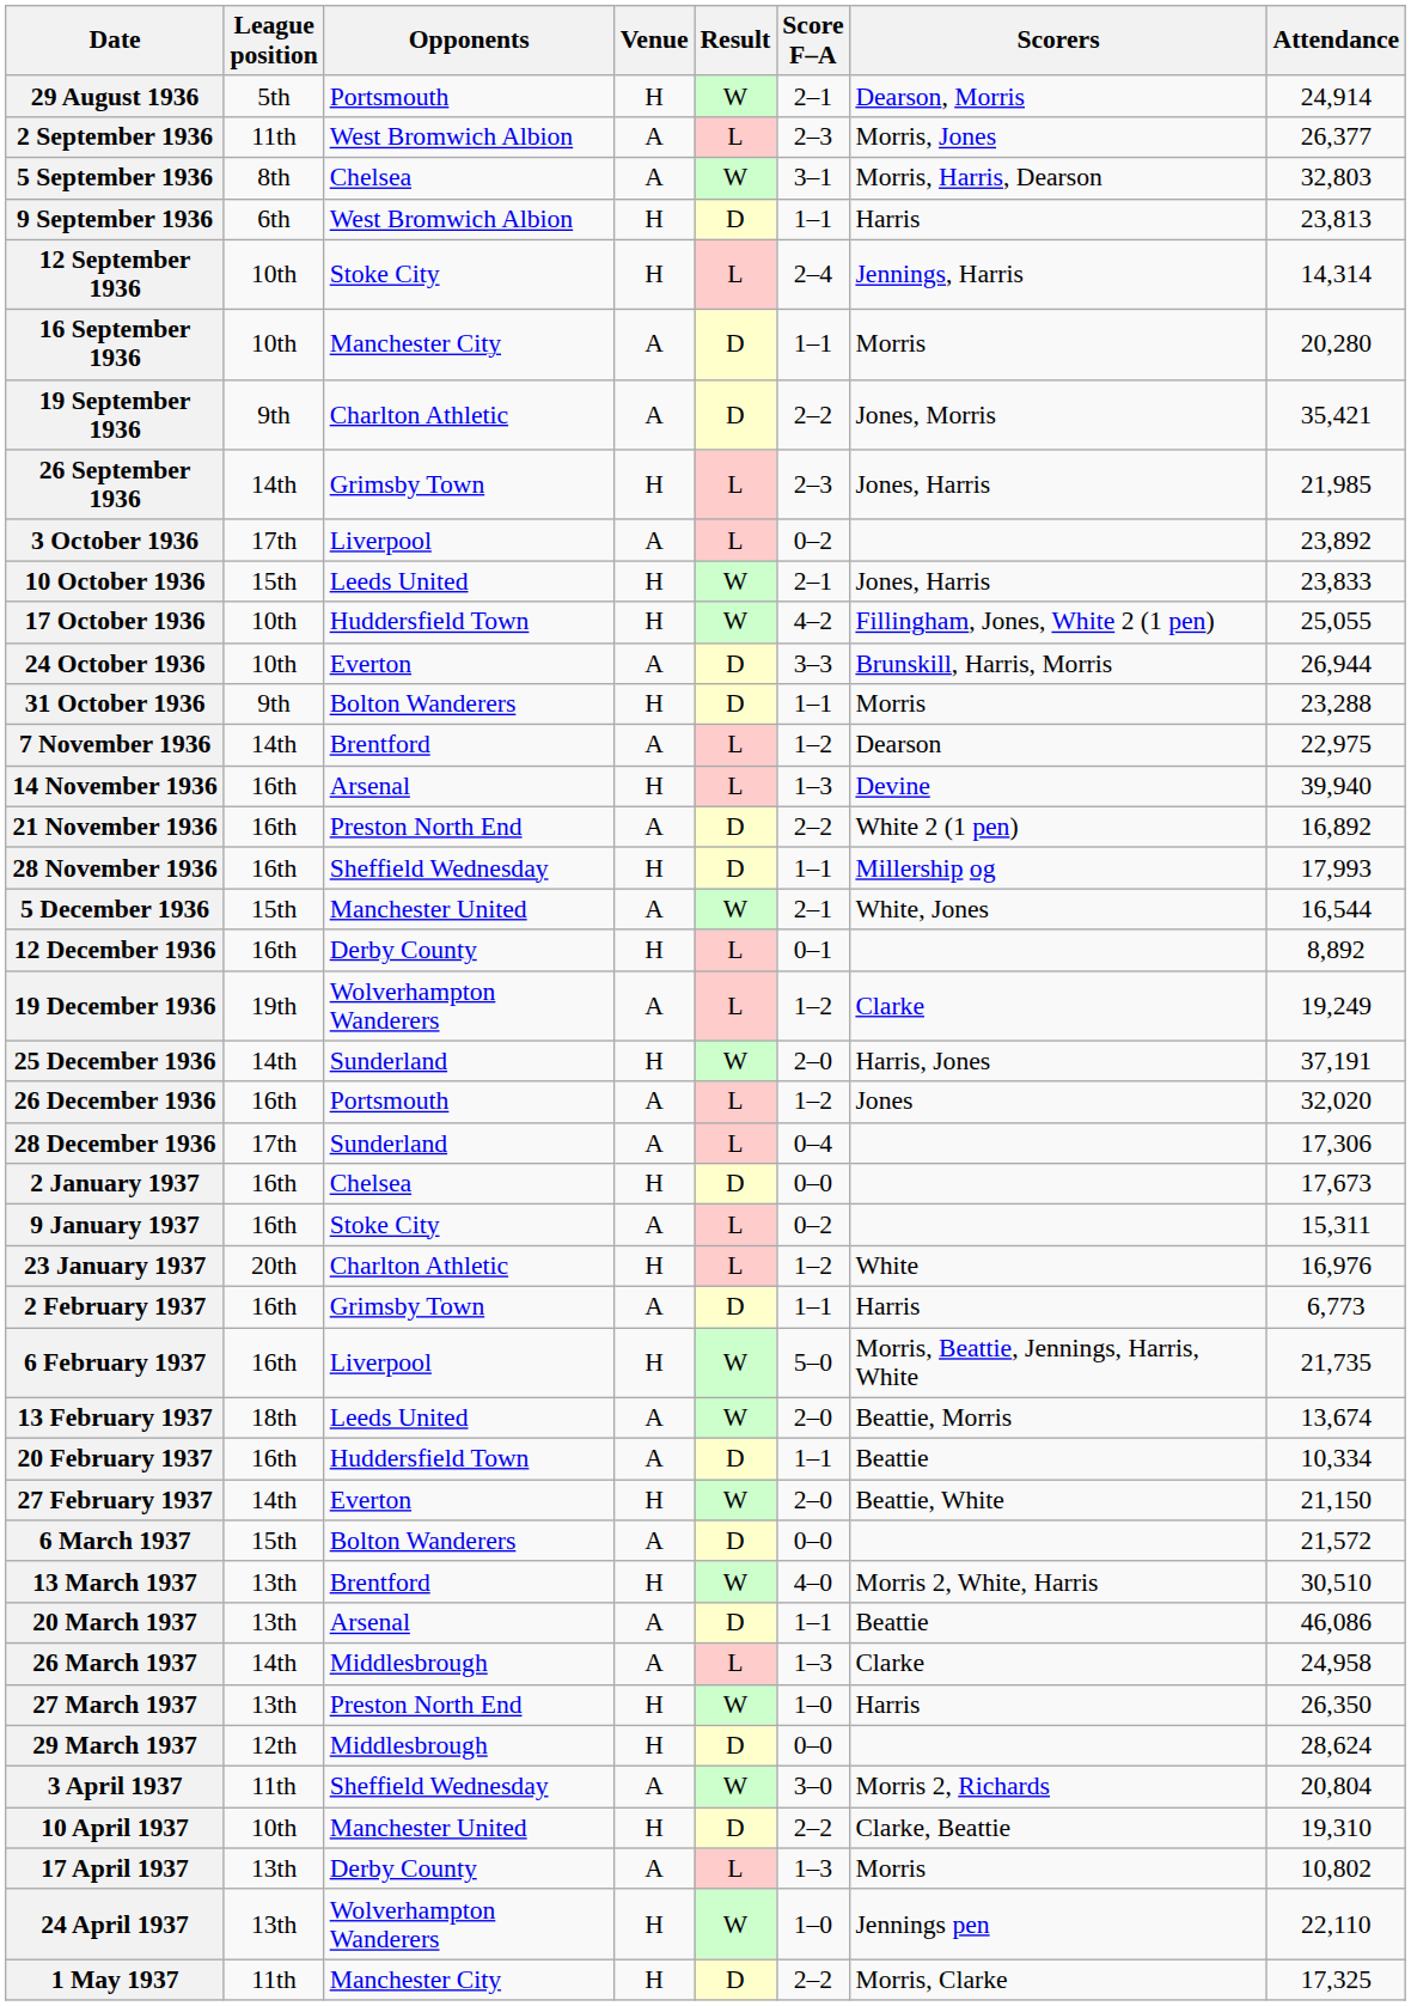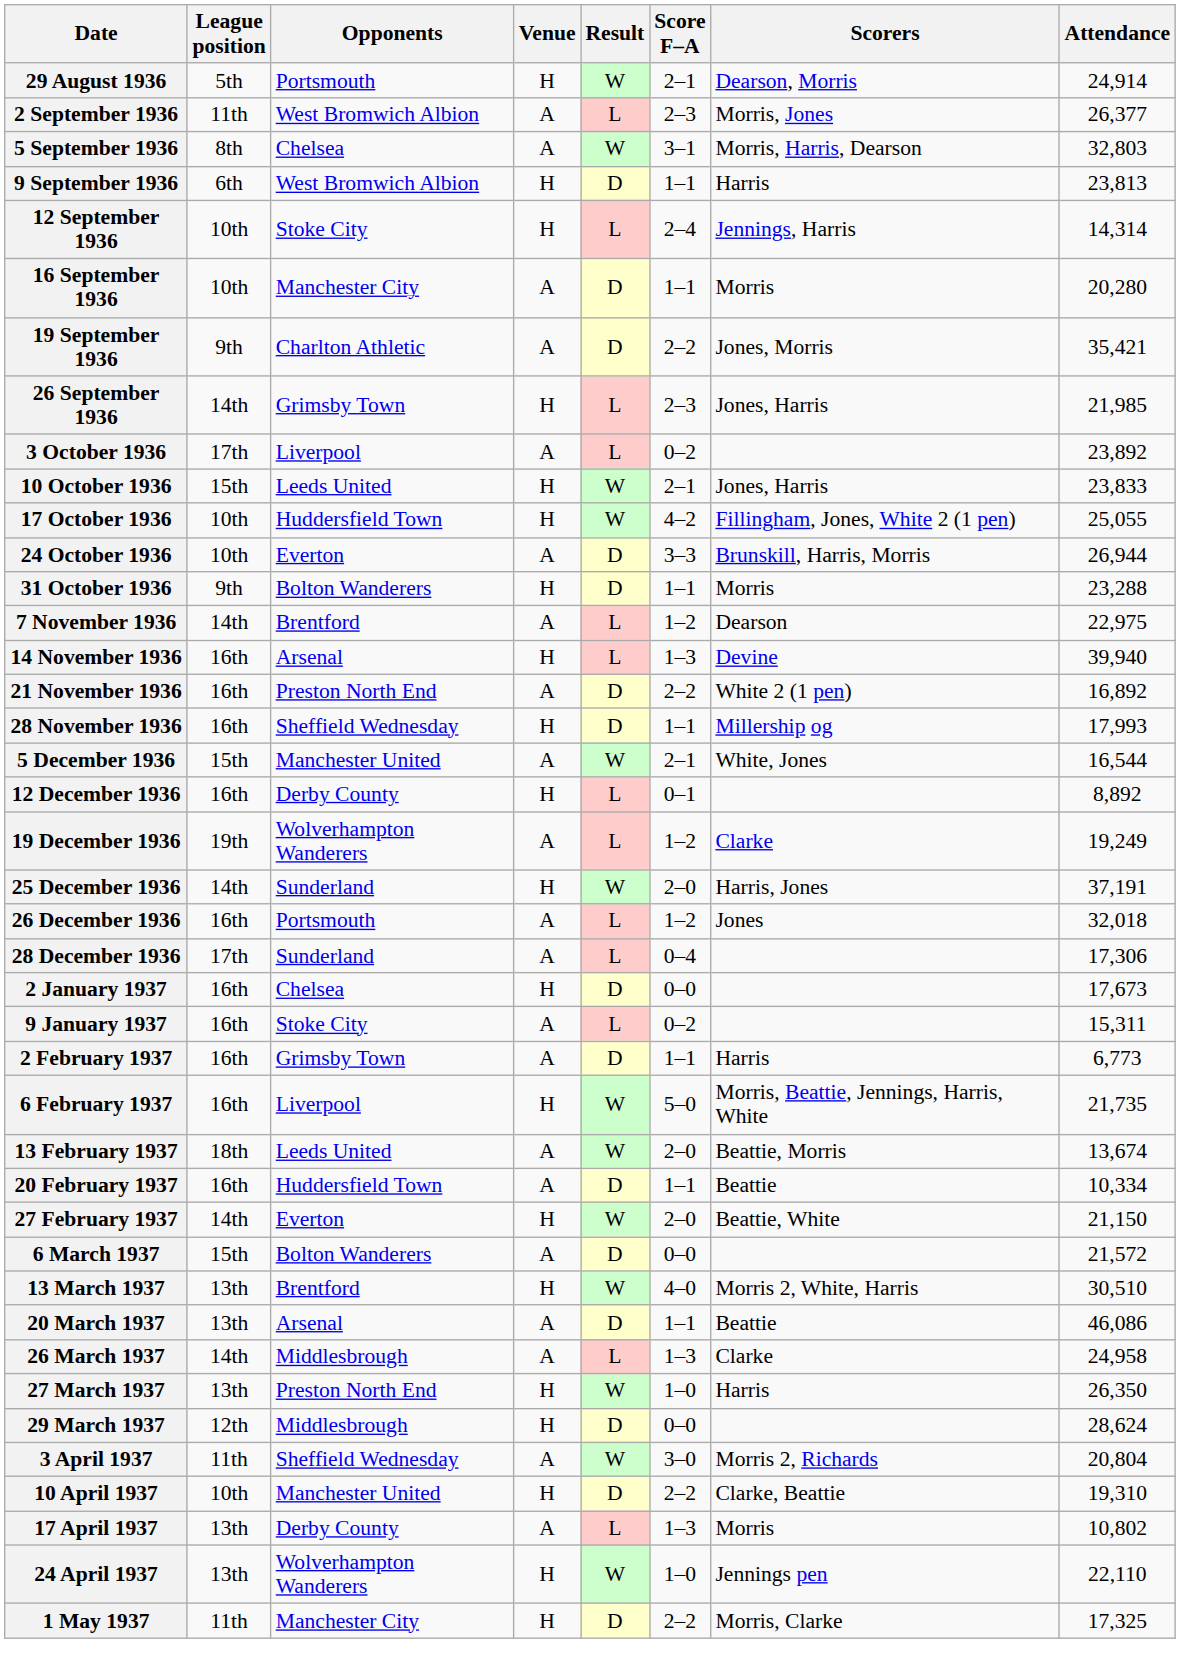 <table class="wikitable plainrowheaders" style="text-align:center">
 <tr>
 <th scope="col">Date</th>
 <th scope="col">League<br>position</th>
 <th scope="col">Opponents</th>
 <th scope="col">Venue</th>
 <th scope="col">Result</th>
 <th scope="col">Score<br>F–A</th>
 <th scope="col">Scorers</th>
 <th scope="col">Attendance</th>
 </tr>
 <tr>
 <th scope="row">29 August 1936</th>
 <td>5th</td>
 <td align="left"><a href='#'>Portsmouth</a></td>
 <td>H</td>
 <td style=background:#cfc>W</td>
 <td>2–1</td>
 <td align="left"><a href='#'>Dearson</a>, <a href='#'>Morris</a></td>
 <td>24,914</td>
 </tr>
 <tr>
 <th scope="row">2 September 1936</th>
 <td>11th</td>
 <td align="left"><a href='#'>West Bromwich Albion</a></td>
 <td>A</td>
 <td style=background:#fcc>L</td>
 <td>2–3</td>
 <td align="left">Morris, <a href='#'>Jones</a></td>
 <td>26,377</td>
 </tr>
 <tr>
 <th scope="row">5 September 1936</th>
 <td>8th</td>
 <td align="left"><a href='#'>Chelsea</a></td>
 <td>A</td>
 <td style=background:#cfc>W</td>
 <td>3–1</td>
 <td align="left">Morris, <a href='#'>Harris</a>, Dearson</td>
 <td>32,803</td>
 </tr>
 <tr>
 <th scope="row">9 September 1936</th>
 <td>6th</td>
 <td align="left"><a href='#'>West Bromwich Albion</a></td>
 <td>H</td>
 <td style=background:#ffc>D</td>
 <td>1–1</td>
 <td align="left">Harris</td>
 <td>23,813</td>
 </tr>
 <tr>
 <th scope="row">12 September 1936</th>
 <td>10th</td>
 <td align="left"><a href='#'>Stoke City</a></td>
 <td>H</td>
 <td style=background:#fcc>L</td>
 <td>2–4</td>
 <td align="left"><a href='#'>Jennings</a>, Harris</td>
 <td>14,314</td>
 </tr>
 <tr>
 <th scope="row">16 September 1936</th>
 <td>10th</td>
 <td align="left"><a href='#'>Manchester City</a></td>
 <td>A</td>
 <td style=background:#ffc>D</td>
 <td>1–1</td>
 <td align="left">Morris</td>
 <td>20,280</td>
 </tr>
 <tr>
 <th scope="row">19 September 1936</th>
 <td>9th</td>
 <td align="left"><a href='#'>Charlton Athletic</a></td>
 <td>A</td>
 <td style=background:#ffc>D</td>
 <td>2–2</td>
 <td align="left">Jones, Morris</td>
 <td>35,421</td>
 </tr>
 <tr>
 <th scope="row">26 September 1936</th>
 <td>14th</td>
 <td align="left"><a href='#'>Grimsby Town</a></td>
 <td>H</td>
 <td style=background:#fcc>L</td>
 <td>2–3</td>
 <td align="left">Jones, Harris</td>
 <td>21,985</td>
 </tr>
 <tr>
 <th scope="row">3 October 1936</th>
 <td>17th</td>
 <td align="left"><a href='#'>Liverpool</a></td>
 <td>A</td>
 <td style=background:#fcc>L</td>
 <td>0–2</td>
 <td align="left"></td>
 <td>23,892</td>
 </tr>
 <tr>
 <th scope="row">10 October 1936</th>
 <td>15th</td>
 <td align="left"><a href='#'>Leeds United</a></td>
 <td>H</td>
 <td style=background:#cfc>W</td>
 <td>2–1</td>
 <td align="left">Jones, Harris</td>
 <td>23,833</td>
 </tr>
 <tr>
 <th scope="row">17 October 1936</th>
 <td>10th</td>
 <td align="left"><a href='#'>Huddersfield Town</a></td>
 <td>H</td>
 <td style=background:#cfc>W</td>
 <td>4–2</td>
 <td align="left"><a href='#'>Fillingham</a>, Jones, <a href='#'>White</a> 2 (1 <a href='#'>pen</a>)</td>
 <td>25,055</td>
 </tr>
 <tr>
 <th scope="row">24 October 1936</th>
 <td>10th</td>
 <td align="left"><a href='#'>Everton</a></td>
 <td>A</td>
 <td style=background:#ffc>D</td>
 <td>3–3</td>
 <td align="left"><a href='#'>Brunskill</a>, Harris, Morris</td>
 <td>26,944</td>
 </tr>
 <tr>
 <th scope="row">31 October 1936</th>
 <td>9th</td>
 <td align="left"><a href='#'>Bolton Wanderers</a></td>
 <td>H</td>
 <td style=background:#ffc>D</td>
 <td>1–1</td>
 <td align="left">Morris</td>
 <td>23,288</td>
 </tr>
 <tr>
 <th scope="row">7 November 1936</th>
 <td>14th</td>
 <td align="left"><a href='#'>Brentford</a></td>
 <td>A</td>
 <td style=background:#fcc>L</td>
 <td>1–2</td>
 <td align="left">Dearson</td>
 <td>22,975</td>
 </tr>
 <tr>
 <th scope="row">14 November 1936</th>
 <td>16th</td>
 <td align="left"><a href='#'>Arsenal</a></td>
 <td>H</td>
 <td style=background:#fcc>L</td>
 <td>1–3</td>
 <td align="left"><a href='#'>Devine</a></td>
 <td>39,940</td>
 </tr>
 <tr>
 <th scope="row">21 November 1936</th>
 <td>16th</td>
 <td align="left"><a href='#'>Preston North End</a></td>
 <td>A</td>
 <td style=background:#ffc>D</td>
 <td>2–2</td>
 <td align="left">White 2 (1 <a href='#'>pen</a>)</td>
 <td>16,892</td>
 </tr>
 <tr>
 <th scope="row">28 November 1936</th>
 <td>16th</td>
 <td align="left"><a href='#'>Sheffield Wednesday</a></td>
 <td>H</td>
 <td style=background:#ffc>D</td>
 <td>1–1</td>
 <td align="left"><a href='#'>Millership</a> <a href='#'>og</a></td>
 <td>17,993</td>
 </tr>
 <tr>
 <th scope="row">5 December 1936</th>
 <td>15th</td>
 <td align="left"><a href='#'>Manchester United</a></td>
 <td>A</td>
 <td style=background:#cfc>W</td>
 <td>2–1</td>
 <td align="left">White, Jones</td>
 <td>16,544</td>
 </tr>
 <tr>
 <th scope="row">12 December 1936</th>
 <td>16th</td>
 <td align="left"><a href='#'>Derby County</a></td>
 <td>H</td>
 <td style=background:#fcc>L</td>
 <td>0–1</td>
 <td align="left"></td>
 <td>8,892</td>
 </tr>
 <tr>
 <th scope="row">19 December 1936</th>
 <td>19th</td>
 <td align="left"><a href='#'>Wolverhampton Wanderers</a></td>
 <td>A</td>
 <td style=background:#fcc>L</td>
 <td>1–2</td>
 <td align="left"><a href='#'>Clarke</a></td>
 <td>19,249</td>
 </tr>
 <tr>
 <th scope="row">25 December 1936</th>
 <td>14th</td>
 <td align="left"><a href='#'>Sunderland</a></td>
 <td>H</td>
 <td style=background:#cfc>W</td>
 <td>2–0</td>
 <td align="left">Harris, Jones</td>
 <td>37,191</td>
 </tr>
 <tr>
 <th scope="row">26 December 1936</th>
 <td>16th</td>
 <td align="left"><a href='#'>Portsmouth</a></td>
 <td>A</td>
 <td style=background:#fcc>L</td>
 <td>1–2</td>
 <td align="left">Jones</td>
-<td>32,020</td>
+<td>32,018</td>
 </tr>
 <tr>
 <th scope="row">28 December 1936</th>
 <td>17th</td>
 <td align="left"><a href='#'>Sunderland</a></td>
 <td>A</td>
 <td style=background:#fcc>L</td>
 <td>0–4</td>
 <td align="left"></td>
 <td>17,306</td>
 </tr>
 <tr>
 <th scope="row">2 January 1937</th>
 <td>16th</td>
 <td align="left"><a href='#'>Chelsea</a></td>
 <td>H</td>
 <td style=background:#ffc>D</td>
 <td>0–0</td>
 <td align="left"></td>
 <td>17,673</td>
 </tr>
 <tr>
 <th scope="row">9 January 1937</th>
 <td>16th</td>
 <td align="left"><a href='#'>Stoke City</a></td>
 <td>A</td>
 <td style=background:#fcc>L</td>
 <td>0–2</td>
 <td align="left"></td>
 <td>15,311</td>
-</tr>
-<tr>
-<th scope="row">23 January 1937</th>
-<td>20th</td>
-<td align="left"><a href='#'>Charlton Athletic</a></td>
-<td>H</td>
-<td style=background:#fcc>L</td>
-<td>1–2</td>
-<td align="left">White</td>
-<td>16,976</td>
 </tr>
 <tr>
 <th scope="row">2 February 1937</th>
 <td>16th</td>
 <td align="left"><a href='#'>Grimsby Town</a></td>
 <td>A</td>
 <td style=background:#ffc>D</td>
 <td>1–1</td>
 <td align="left">Harris</td>
 <td>6,773</td>
 </tr>
 <tr>
 <th scope="row">6 February 1937</th>
 <td>16th</td>
 <td align="left"><a href='#'>Liverpool</a></td>
 <td>H</td>
 <td style=background:#cfc>W</td>
 <td>5–0</td>
 <td align="left">Morris, <a href='#'>Beattie</a>, Jennings, Harris, White</td>
 <td>21,735</td>
 </tr>
 <tr>
 <th scope="row">13 February 1937</th>
 <td>18th</td>
 <td align="left"><a href='#'>Leeds United</a></td>
 <td>A</td>
 <td style=background:#cfc>W</td>
 <td>2–0</td>
 <td align="left">Beattie, Morris</td>
 <td>13,674</td>
 </tr>
 <tr>
 <th scope="row">20 February 1937</th>
 <td>16th</td>
 <td align="left"><a href='#'>Huddersfield Town</a></td>
 <td>A</td>
 <td style=background:#ffc>D</td>
 <td>1–1</td>
 <td align="left">Beattie</td>
 <td>10,334</td>
 </tr>
 <tr>
 <th scope="row">27 February 1937</th>
 <td>14th</td>
 <td align="left"><a href='#'>Everton</a></td>
 <td>H</td>
 <td style=background:#cfc>W</td>
 <td>2–0</td>
 <td align="left">Beattie, White</td>
 <td>21,150</td>
 </tr>
 <tr>
 <th scope="row">6 March 1937</th>
 <td>15th</td>
 <td align="left"><a href='#'>Bolton Wanderers</a></td>
 <td>A</td>
 <td style=background:#ffc>D</td>
 <td>0–0</td>
 <td align="left"></td>
 <td>21,572</td>
 </tr>
 <tr>
 <th scope="row">13 March 1937</th>
 <td>13th</td>
 <td align="left"><a href='#'>Brentford</a></td>
 <td>H</td>
 <td style=background:#cfc>W</td>
 <td>4–0</td>
 <td align="left">Morris 2, White, Harris</td>
 <td>30,510</td>
 </tr>
 <tr>
 <th scope="row">20 March 1937</th>
 <td>13th</td>
 <td align="left"><a href='#'>Arsenal</a></td>
 <td>A</td>
 <td style=background:#ffc>D</td>
 <td>1–1</td>
 <td align="left">Beattie</td>
 <td>46,086</td>
 </tr>
 <tr>
 <th scope="row">26 March 1937</th>
 <td>14th</td>
 <td align="left"><a href='#'>Middlesbrough</a></td>
 <td>A</td>
 <td style=background:#fcc>L</td>
 <td>1–3</td>
 <td align="left">Clarke</td>
 <td>24,958</td>
 </tr>
 <tr>
 <th scope="row">27 March 1937</th>
 <td>13th</td>
 <td align="left"><a href='#'>Preston North End</a></td>
 <td>H</td>
 <td style=background:#cfc>W</td>
 <td>1–0</td>
 <td align="left">Harris</td>
 <td>26,350</td>
 </tr>
 <tr>
 <th scope="row">29 March 1937</th>
 <td>12th</td>
 <td align="left"><a href='#'>Middlesbrough</a></td>
 <td>H</td>
 <td style=background:#ffc>D</td>
 <td>0–0</td>
 <td align="left"></td>
 <td>28,624</td>
 </tr>
 <tr>
 <th scope="row">3 April 1937</th>
 <td>11th</td>
 <td align="left"><a href='#'>Sheffield Wednesday</a></td>
 <td>A</td>
 <td style=background:#cfc>W</td>
 <td>3–0</td>
 <td align="left">Morris 2, <a href='#'>Richards</a></td>
 <td>20,804</td>
 </tr>
 <tr>
 <th scope="row">10 April 1937</th>
 <td>10th</td>
 <td align="left"><a href='#'>Manchester United</a></td>
 <td>H</td>
 <td style=background:#ffc>D</td>
 <td>2–2</td>
 <td align="left">Clarke, Beattie</td>
 <td>19,310</td>
 </tr>
 <tr>
 <th scope="row">17 April 1937</th>
 <td>13th</td>
 <td align="left"><a href='#'>Derby County</a></td>
 <td>A</td>
 <td style=background:#fcc>L</td>
 <td>1–3</td>
 <td align="left">Morris</td>
 <td>10,802</td>
 </tr>
 <tr>
 <th scope="row">24 April 1937</th>
 <td>13th</td>
 <td align="left"><a href='#'>Wolverhampton Wanderers</a></td>
 <td>H</td>
 <td style=background:#cfc>W</td>
 <td>1–0</td>
 <td align="left">Jennings <a href='#'>pen</a></td>
 <td>22,110</td>
 </tr>
 <tr>
 <th scope="row">1 May 1937</th>
 <td>11th</td>
 <td align="left"><a href='#'>Manchester City</a></td>
 <td>H</td>
 <td style=background:#ffc>D</td>
 <td>2–2</td>
 <td align="left">Morris, Clarke</td>
 <td>17,325</td>
 </tr>
 </table>
